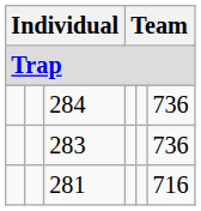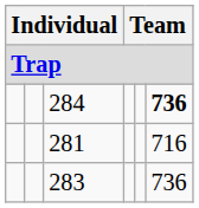 <table class="wikitable" style="font-size: 95%">
 <tr>
 <th colspan=3>Individual</th>
 <th colspan=3>Team</th>
 </tr>
 <tr>
 <td colspan=6 style="background:#dcdcdc"><strong><a href='#'>Trap</a></strong></td>
 </tr>
 <tr>
 <td></td>
 <td></td>
 <td>284</td>
 <td></td>
 <td></td>
-<td>736</td>
+<td><strong>736</strong></td>
+</tr>
+<tr>
+<td></td>
+<td></td>
+<td>281</td>
+<td></td>
+<td></td>
+<td>716</td>
 </tr>
 <tr>
 <td></td>
 <td></td>
 <td>283</td>
 <td></td>
 <td></td>
 <td>736</td>
 </tr>
-<tr>
-<td></td>
-<td></td>
-<td>281</td>
-<td></td>
-<td></td>
-<td>716</td>
-</tr>
 </table>
